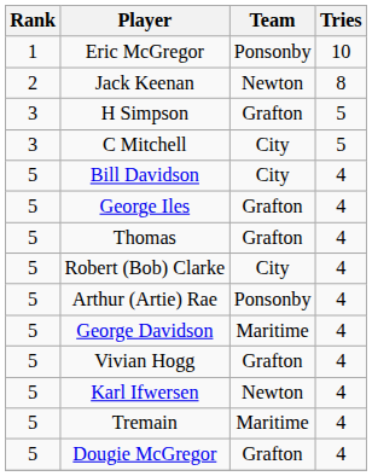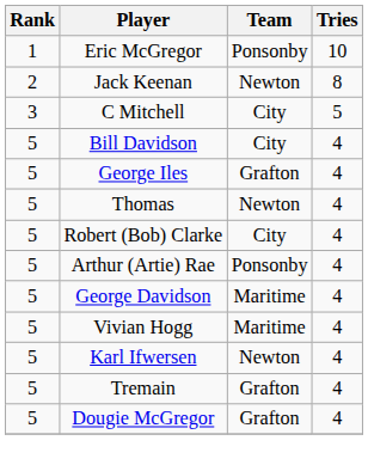 <table class="wikitable sortable" style="text-align: center;">
 <tr>
 <th>Rank</th>
 <th>Player</th>
 <th>Team</th>
 <th>Tries</th>
 </tr>
 <tr>
 <td>1</td>
 <td>Eric McGregor</td>
 <td>Ponsonby</td>
 <td>10</td>
 </tr>
 <tr>
 <td>2</td>
 <td>Jack Keenan</td>
 <td>Newton</td>
 <td>8</td>
-</tr>
-<tr>
-<td>3</td>
-<td>H Simpson</td>
-<td>Grafton</td>
-<td>5</td>
 </tr>
 <tr>
 <td>3</td>
 <td>C Mitchell</td>
 <td>City</td>
 <td>5</td>
 </tr>
 <tr>
 <td>5</td>
 <td><a href='#'>Bill Davidson</a></td>
 <td>City</td>
 <td>4</td>
 </tr>
 <tr>
 <td>5</td>
 <td><a href='#'>George Iles</a></td>
 <td>Grafton</td>
 <td>4</td>
 </tr>
 <tr>
 <td>5</td>
 <td>Thomas</td>
-<td>Grafton</td>
+<td>Newton</td>
 <td>4</td>
 </tr>
 <tr>
 <td>5</td>
 <td>Robert (Bob) Clarke</td>
 <td>City</td>
 <td>4</td>
 </tr>
 <tr>
 <td>5</td>
 <td>Arthur (Artie) Rae</td>
 <td>Ponsonby</td>
 <td>4</td>
 </tr>
 <tr>
 <td>5</td>
 <td><a href='#'>George Davidson</a></td>
 <td>Maritime</td>
 <td>4</td>
 </tr>
 <tr>
 <td>5</td>
 <td>Vivian Hogg</td>
-<td>Grafton</td>
+<td>Maritime</td>
 <td>4</td>
 </tr>
 <tr>
 <td>5</td>
 <td><a href='#'>Karl Ifwersen</a></td>
 <td>Newton</td>
 <td>4</td>
 </tr>
 <tr>
 <td>5</td>
 <td>Tremain</td>
-<td>Maritime</td>
+<td>Grafton</td>
 <td>4</td>
 </tr>
 <tr>
 <td>5</td>
 <td><a href='#'>Dougie McGregor</a></td>
 <td>Grafton</td>
 <td>4</td>
 </tr>
 <tr>
 </tr>
 </table>
